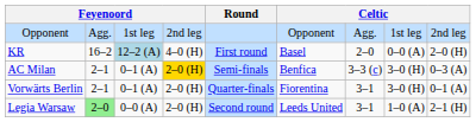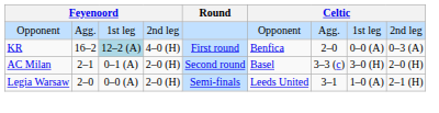 <table class="wikitable" style="text-align:center">
 <tr>
 <th colspan=4><a href='#'>Feyenoord</a></th>
 <th>Round</th>
 <th colspan=4><a href='#'>Celtic</a></th>
 </tr>
 <tr style="background:#c1e0ff">
 <td>Opponent</td>
 <td>Agg.</td>
 <td>1st leg</td>
 <td>2nd leg</td>
 <td></td>
 <td>Opponent</td>
 <td>Agg.</td>
 <td>1st leg</td>
 <td>2nd leg</td>
 </tr>
 <tr>
 <td align=left> <a href='#'>KR</a></td>
 <td>16–2</td>
 <td style="background: lightblue;">12–2 (A)</td>
 <td>4–0 (H)</td>
 <td style="background:#c1e0ff;"><a href='#'>First round</a></td>
-<td align=left> <a href='#'>Basel</a></td>
+<td align=left> <a href='#'>Benfica</a></td>
 <td>2–0</td>
 <td>0–0 (A)</td>
-<td>2–0 (H)</td>
+<td>0–3  (A)</td>
 </tr>
 <tr>
 <td align=left> <a href='#'>AC Milan</a></td>
 <td>2–1</td>
 <td>0–1 (A)</td>
-<td style="background: gold;">2–0 (H)</td>
-<td style="background:#c1e0ff;"><a href='#'>Semi-finals</a></td>
-<td align=left> <a href='#'>Benfica</a></td>
+<td>2–0 (H)</td>
+<td style="background:#c1e0ff;"><a href='#'>Second round</a></td>
+<td align=left> <a href='#'>Basel</a></td>
 <td>3–3 (<a href='#'>c</a>)</td>
 <td>3–0 (H)</td>
-<td>0–3  (A)</td>
-</tr>
-<tr>
-<td align=left> <a href='#'>Vorwärts Berlin</a></td>
-<td>2–1</td>
-<td>0–1 (A)</td>
 <td>2–0 (H)</td>
-<td style="background:#c1e0ff;"><a href='#'>Quarter-finals</a></td>
-<td align=left> <a href='#'>Fiorentina</a></td>
-<td>3–1</td>
-<td>3–0 (H)</td>
-<td>0–1 (A)</td>
 </tr>
 <tr>
 <td align=left> <a href='#'>Legia Warsaw</a></td>
-<td style="background: lightgreen;">2–0</td>
+<td>2–0</td>
 <td>0–0 (A)</td>
 <td>2–0 (H)</td>
-<td style="background:#c1e0ff;"><a href='#'>Second round</a></td>
+<td style="background:#c1e0ff;"><a href='#'>Semi-finals</a></td>
 <td align=left> <a href='#'>Leeds United</a></td>
 <td>3–1</td>
 <td>1–0 (A)</td>
 <td>2–1 (H)</td>
 </tr>
 </table>
